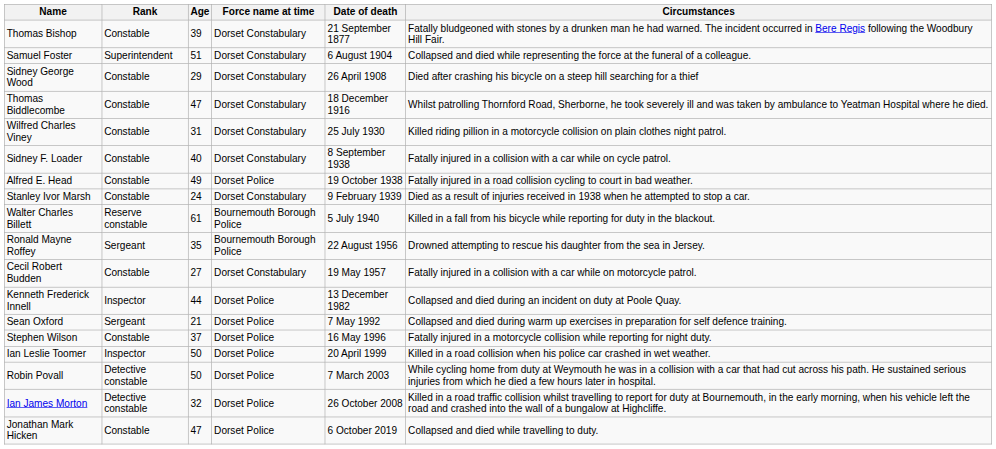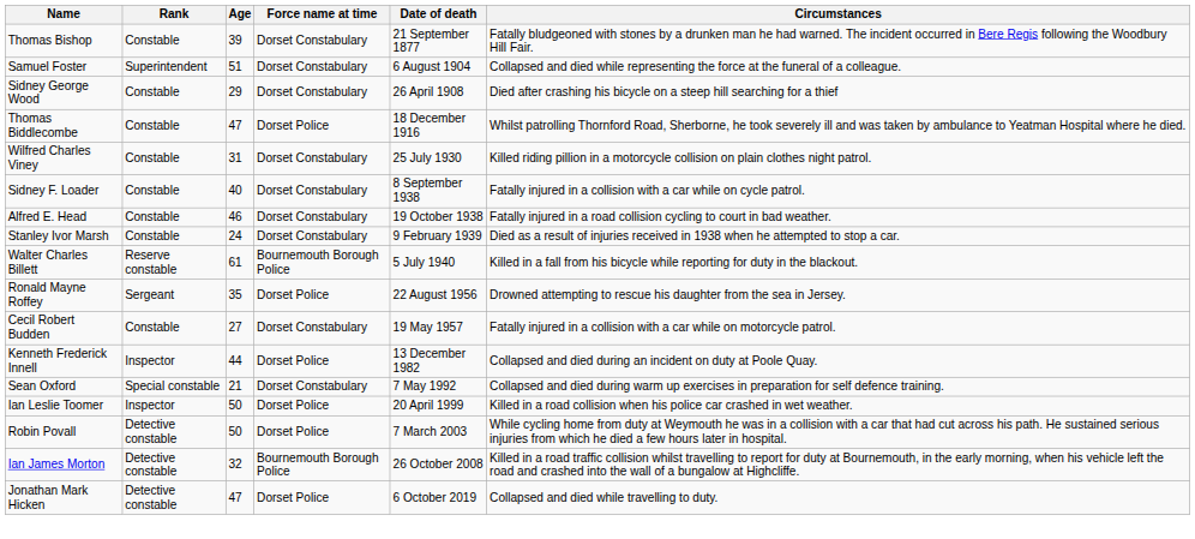 <table class="wikitable sortable">
 <tr>
 <th>Name</th>
 <th>Rank</th>
 <th>Age</th>
 <th>Force name at time</th>
 <th>Date of death</th>
 <th>Circumstances</th>
 </tr>
 <tr>
 <td>Thomas Bishop</td>
 <td>Constable</td>
 <td>39</td>
 <td>Dorset Constabulary</td>
 <td>21 September 1877</td>
 <td>Fatally bludgeoned with stones by a drunken man he had warned. The incident occurred in <a href='#'>Bere Regis</a> following the Woodbury Hill Fair.</td>
 </tr>
 <tr>
 <td>Samuel Foster</td>
 <td>Superintendent</td>
 <td>51</td>
 <td>Dorset Constabulary</td>
 <td>6 August 1904</td>
 <td>Collapsed and died while representing the force at the funeral of a colleague.</td>
 </tr>
 <tr>
 <td>Sidney George Wood</td>
 <td>Constable</td>
 <td>29</td>
 <td>Dorset Constabulary</td>
 <td>26 April 1908</td>
 <td>Died after crashing his bicycle on a steep hill searching for a thief</td>
 </tr>
 <tr>
 <td>Thomas Biddlecombe</td>
 <td>Constable</td>
 <td>47</td>
-<td>Dorset Constabulary</td>
+<td>Dorset Police</td>
 <td>18 December 1916</td>
 <td>Whilst patrolling Thornford Road, Sherborne, he took severely ill and was taken by ambulance to Yeatman Hospital where he died.</td>
 </tr>
 <tr>
 <td>Wilfred Charles Viney</td>
 <td>Constable</td>
 <td>31</td>
 <td>Dorset Constabulary</td>
 <td>25 July 1930</td>
 <td>Killed riding pillion in a motorcycle collision on plain clothes night patrol.</td>
 </tr>
 <tr>
 <td>Sidney F. Loader</td>
 <td>Constable</td>
 <td>40</td>
 <td>Dorset Constabulary</td>
 <td>8 September 1938</td>
 <td>Fatally injured in a collision with a car while on cycle patrol.</td>
 </tr>
 <tr>
 <td>Alfred E. Head</td>
 <td>Constable</td>
-<td>49</td>
-<td>Dorset Police</td>
+<td>46</td>
+<td>Dorset Constabulary</td>
 <td>19 October 1938</td>
 <td>Fatally injured in a road collision cycling to court in bad weather.</td>
 </tr>
 <tr>
 <td>Stanley Ivor Marsh</td>
 <td>Constable</td>
 <td>24</td>
 <td>Dorset Constabulary</td>
 <td>9 February 1939</td>
 <td>Died as a result of injuries received in 1938 when he attempted to stop a car.</td>
 </tr>
 <tr>
 <td>Walter Charles Billett</td>
 <td>Reserve constable</td>
 <td>61</td>
 <td>Bournemouth Borough Police</td>
 <td>5 July 1940</td>
 <td>Killed in a fall from his bicycle while reporting for duty in the blackout.</td>
 </tr>
 <tr>
 <td>Ronald Mayne Roffey</td>
 <td>Sergeant</td>
 <td>35</td>
-<td>Bournemouth Borough Police</td>
+<td>Dorset Police</td>
 <td>22 August 1956</td>
 <td>Drowned attempting to rescue his daughter from the sea in Jersey.</td>
 </tr>
 <tr>
 <td>Cecil Robert Budden</td>
 <td>Constable</td>
 <td>27</td>
 <td>Dorset Constabulary</td>
 <td>19 May 1957</td>
 <td>Fatally injured in a collision with a car while on motorcycle patrol.</td>
 </tr>
 <tr>
 <td>Kenneth Frederick Innell</td>
 <td>Inspector</td>
 <td>44</td>
 <td>Dorset Police</td>
 <td>13 December 1982</td>
 <td>Collapsed and died during an incident on duty at Poole Quay.</td>
 </tr>
 <tr>
 <td>Sean Oxford</td>
-<td>Sergeant</td>
+<td>Special constable</td>
 <td>21</td>
-<td>Dorset Police</td>
+<td>Dorset Constabulary</td>
 <td>7 May 1992</td>
 <td>Collapsed and died during warm up exercises in preparation for self defence training.</td>
-</tr>
-<tr>
-<td>Stephen Wilson</td>
-<td>Constable</td>
-<td>37</td>
-<td>Dorset Police</td>
-<td>16 May 1996</td>
-<td>Fatally injured in a motorcycle collision while reporting for night duty.</td>
 </tr>
 <tr>
 <td>Ian Leslie Toomer</td>
 <td>Inspector</td>
 <td>50</td>
 <td>Dorset Police</td>
 <td>20 April 1999</td>
 <td>Killed in a road collision when his police car crashed in wet weather.</td>
 </tr>
 <tr>
 <td>Robin Povall</td>
 <td>Detective constable</td>
 <td>50</td>
 <td>Dorset Police</td>
 <td>7 March 2003</td>
 <td>While cycling home from duty at Weymouth he was in a collision with a car that had cut across his path. He sustained serious injuries from which he died a few hours later in hospital.</td>
 </tr>
 <tr>
 <td><a href='#'>Ian James Morton</a></td>
 <td>Detective constable</td>
 <td>32</td>
-<td>Dorset Police</td>
+<td>Bournemouth Borough Police</td>
 <td>26 October 2008</td>
 <td>Killed in a road traffic collision whilst travelling to report for duty at Bournemouth, in the early morning, when his vehicle left the road and crashed into the wall of a bungalow at Highcliffe.</td>
 </tr>
 <tr>
 <td>Jonathan Mark Hicken</td>
-<td>Constable</td>
+<td>Detective constable</td>
 <td>47</td>
 <td>Dorset Police</td>
 <td>6 October 2019</td>
 <td>Collapsed and died while travelling to duty.</td>
 </tr>
 </table>
